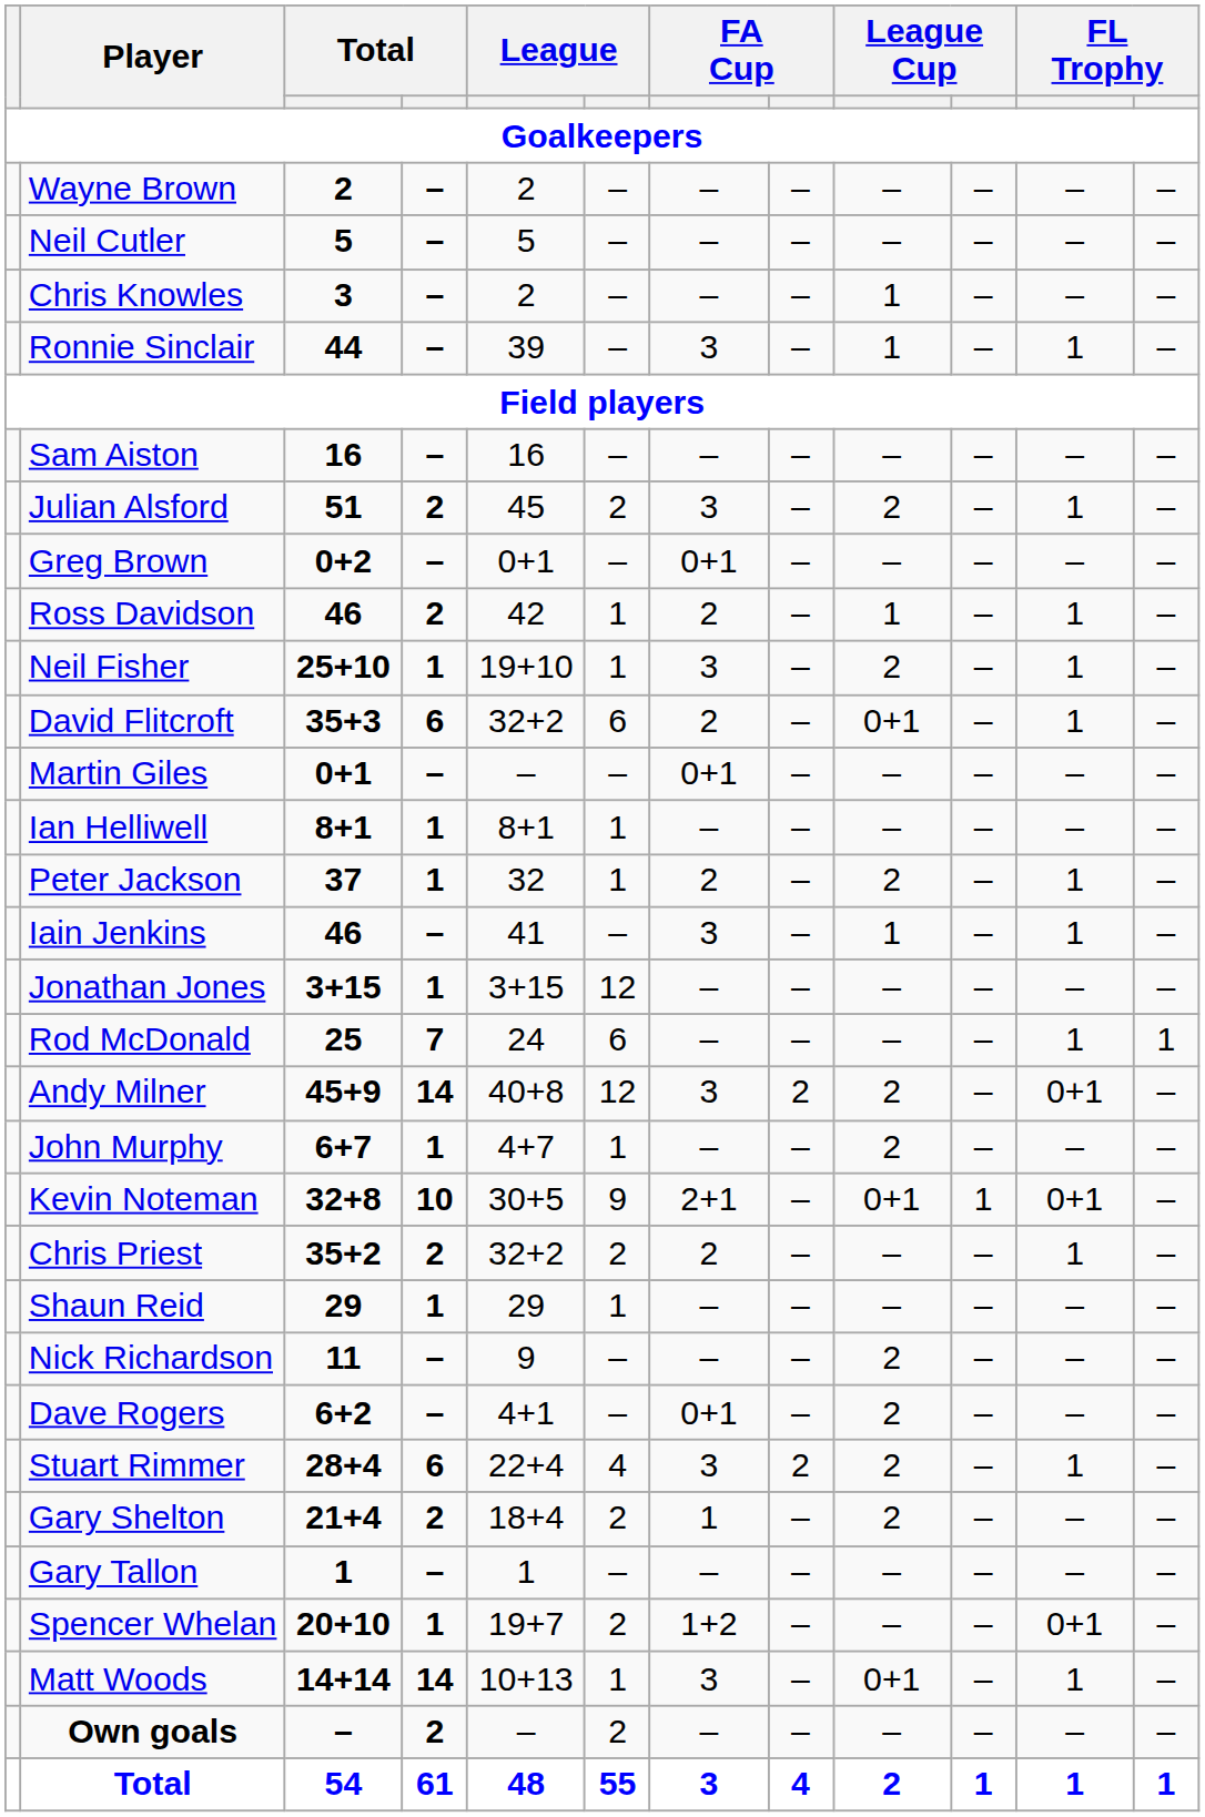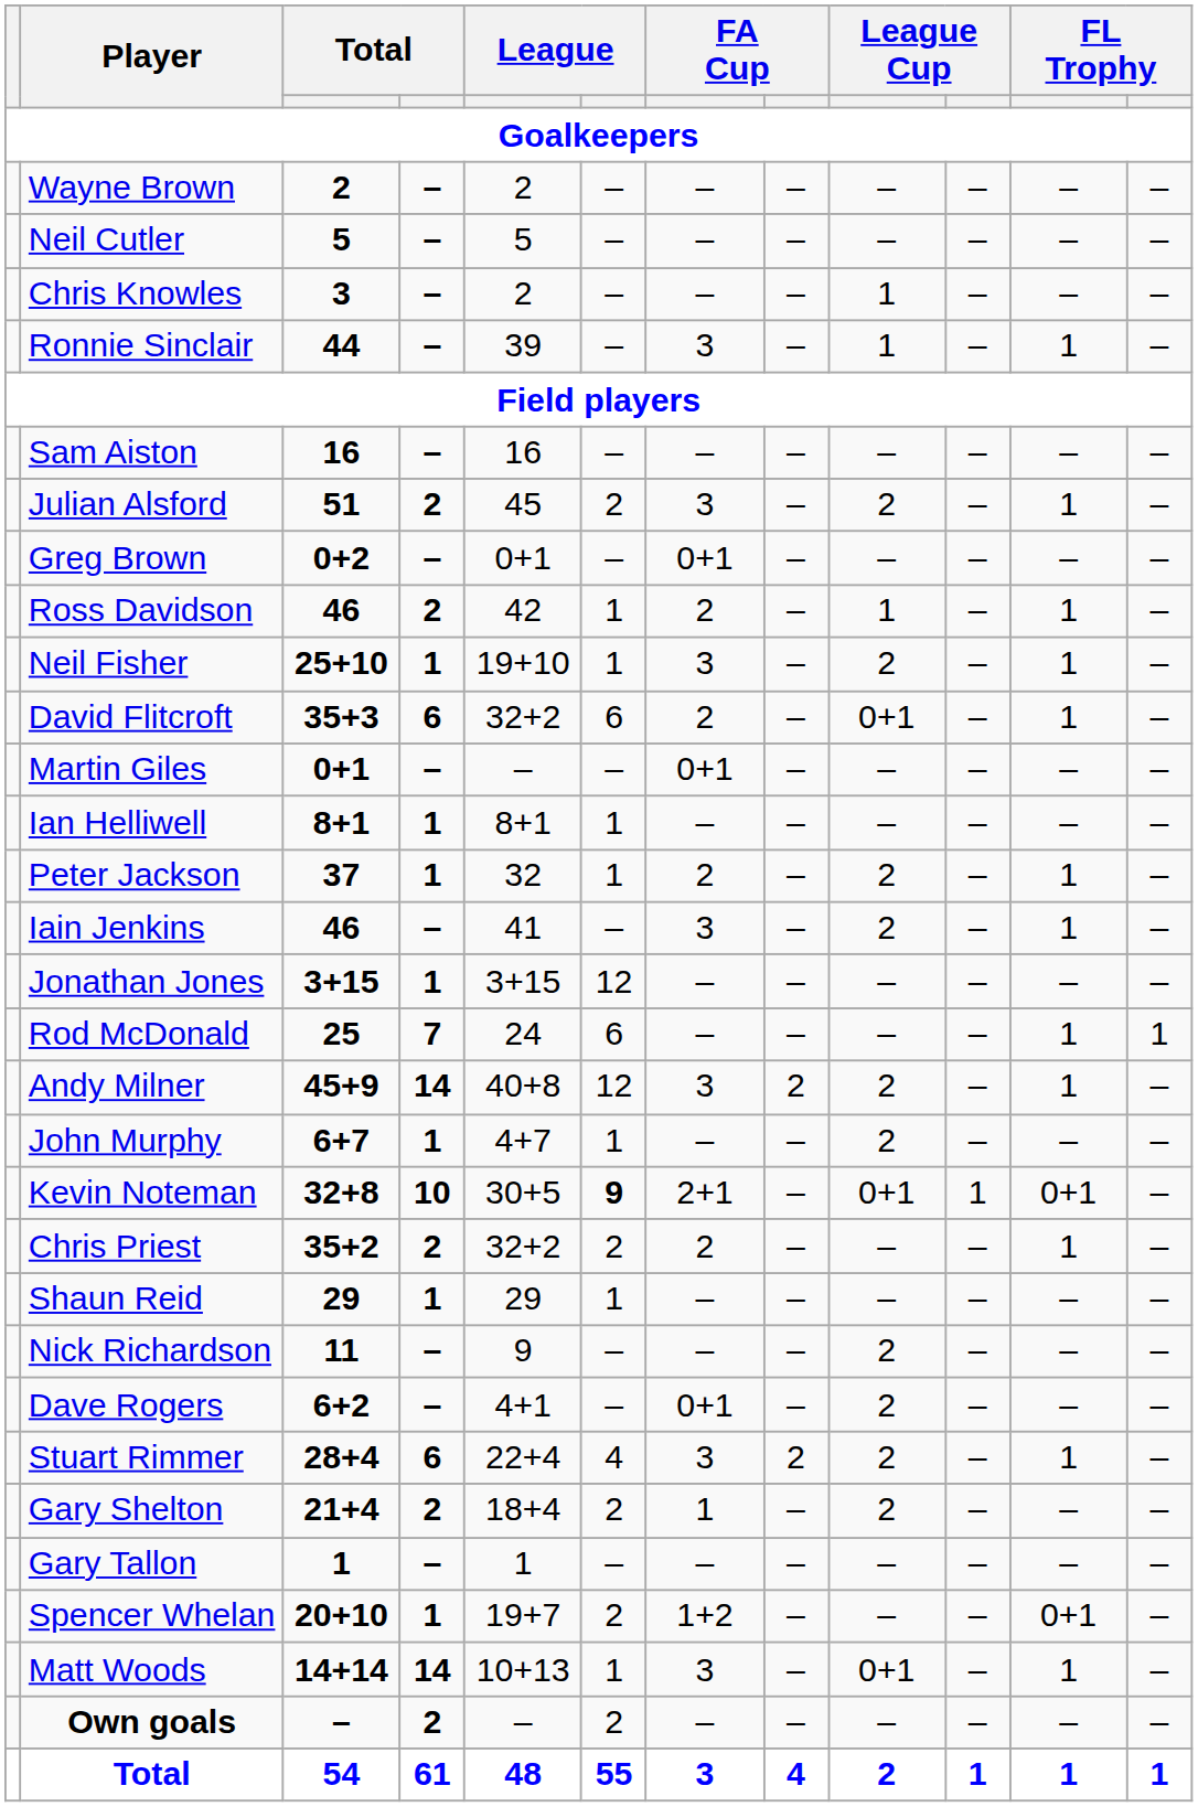 <table class="wikitable"  style="text-align:center;">
 <tr>
 <th rowspan="2" style="font-size:80%;"></th>
 <th rowspan="2">Player</th>
 <th colspan="2">Total</th>
 <th colspan="2"><a href='#'>League</a></th>
 <th colspan="2"><a href='#'>FA<br>Cup</a></th>
 <th colspan="2"><a href='#'>League<br>Cup</a></th>
 <th colspan="2"><a href='#'>FL<br>Trophy</a></th>
 </tr>
 <tr>
 <th style="width: 50px; font-size:80%;"></th>
 <th style="width: 25px; font-size:80%;"></th>
 <th style="width: 50px; font-size:80%;"></th>
 <th style="width: 25px; font-size:80%;"></th>
 <th style="width: 50px; font-size:80%;"></th>
 <th style="width: 25px; font-size:80%;"></th>
 <th style="width: 50px; font-size:80%;"></th>
 <th style="width: 25px; font-size:80%;"></th>
 <th style="width: 50px; font-size:80%;"></th>
 <th style="width: 25px; font-size:80%;"></th>
 </tr>
 <tr>
 <td colspan="12" style="background:white; color:blue; text-align:center;"><strong>Goalkeepers</strong></td>
 </tr>
 <tr>
 <td></td>
 <td style="text-align:left;"><a href='#'>Wayne Brown</a></td>
 <td><strong>2</strong></td>
 <td><strong>–</strong></td>
 <td>2</td>
 <td>–</td>
 <td>–</td>
 <td>–</td>
 <td>–</td>
 <td>–</td>
 <td>–</td>
 <td>–</td>
 </tr>
 <tr>
 <td></td>
 <td style="text-align:left;"><a href='#'>Neil Cutler</a></td>
 <td><strong>5</strong></td>
 <td><strong>–</strong></td>
 <td>5</td>
 <td>–</td>
 <td>–</td>
 <td>–</td>
 <td>–</td>
 <td>–</td>
 <td>–</td>
 <td>–</td>
 </tr>
 <tr>
 <td></td>
 <td style="text-align:left;"><a href='#'>Chris Knowles</a></td>
 <td><strong>3</strong></td>
 <td><strong>–</strong></td>
 <td>2</td>
 <td>–</td>
 <td>–</td>
 <td>–</td>
 <td>1</td>
 <td>–</td>
 <td>–</td>
 <td>–</td>
 </tr>
 <tr>
 <td></td>
 <td style="text-align:left;"><a href='#'>Ronnie Sinclair</a></td>
 <td><strong>44</strong></td>
 <td><strong>–</strong></td>
 <td>39</td>
 <td>–</td>
 <td>3</td>
 <td>–</td>
 <td>1</td>
 <td>–</td>
 <td>1</td>
 <td>–</td>
 </tr>
 <tr>
 <td colspan="12" style="background:white; color:blue; text-align:center;"><strong>Field players</strong></td>
 </tr>
 <tr>
 <td></td>
 <td style="text-align:left;"><a href='#'>Sam Aiston</a></td>
 <td><strong>16</strong></td>
 <td><strong>–</strong></td>
 <td>16</td>
 <td>–</td>
 <td>–</td>
 <td>–</td>
 <td>–</td>
 <td>–</td>
 <td>–</td>
 <td>–</td>
 </tr>
 <tr>
 <td></td>
 <td style="text-align:left;"><a href='#'>Julian Alsford</a></td>
 <td><strong>51</strong></td>
 <td><strong>2</strong></td>
 <td>45</td>
 <td>2</td>
 <td>3</td>
 <td>–</td>
 <td>2</td>
 <td>–</td>
 <td>1</td>
 <td>–</td>
 </tr>
 <tr>
 <td></td>
 <td style="text-align:left;"><a href='#'>Greg Brown</a></td>
 <td><strong>0+2</strong></td>
 <td><strong>–</strong></td>
 <td>0+1</td>
 <td>–</td>
 <td>0+1</td>
 <td>–</td>
 <td>–</td>
 <td>–</td>
 <td>–</td>
 <td>–</td>
 </tr>
 <tr>
 <td></td>
 <td style="text-align:left;"><a href='#'>Ross Davidson</a></td>
 <td><strong>46</strong></td>
 <td><strong>2</strong></td>
 <td>42</td>
 <td>1</td>
 <td>2</td>
 <td>–</td>
 <td>1</td>
 <td>–</td>
 <td>1</td>
 <td>–</td>
 </tr>
 <tr>
 <td></td>
 <td style="text-align:left;"><a href='#'>Neil Fisher</a></td>
 <td><strong>25+10</strong></td>
 <td><strong>1</strong></td>
 <td>19+10</td>
 <td>1</td>
 <td>3</td>
 <td>–</td>
 <td>2</td>
 <td>–</td>
 <td>1</td>
 <td>–</td>
 </tr>
 <tr>
 <td></td>
 <td style="text-align:left;"><a href='#'>David Flitcroft</a></td>
 <td><strong>35+3</strong></td>
 <td><strong>6</strong></td>
 <td>32+2</td>
 <td>6</td>
 <td>2</td>
 <td>–</td>
 <td>0+1</td>
 <td>–</td>
 <td>1</td>
 <td>–</td>
 </tr>
 <tr>
 <td></td>
 <td style="text-align:left;"><a href='#'>Martin Giles</a></td>
 <td><strong>0+1</strong></td>
 <td><strong>–</strong></td>
 <td>–</td>
 <td>–</td>
 <td>0+1</td>
 <td>–</td>
 <td>–</td>
 <td>–</td>
 <td>–</td>
 <td>–</td>
 </tr>
 <tr>
 <td></td>
 <td style="text-align:left;"><a href='#'>Ian Helliwell</a></td>
 <td><strong>8+1</strong></td>
 <td><strong>1</strong></td>
 <td>8+1</td>
 <td>1</td>
 <td>–</td>
 <td>–</td>
 <td>–</td>
 <td>–</td>
 <td>–</td>
 <td>–</td>
 </tr>
 <tr>
 <td></td>
 <td style="text-align:left;"><a href='#'>Peter Jackson</a></td>
 <td><strong>37</strong></td>
 <td><strong>1</strong></td>
 <td>32</td>
 <td>1</td>
 <td>2</td>
 <td>–</td>
 <td>2</td>
 <td>–</td>
 <td>1</td>
 <td>–</td>
 </tr>
 <tr>
 <td></td>
 <td style="text-align:left;"><a href='#'>Iain Jenkins</a></td>
 <td><strong>46</strong></td>
 <td><strong>–</strong></td>
 <td>41</td>
 <td>–</td>
 <td>3</td>
 <td>–</td>
-<td>1</td>
+<td>2</td>
 <td>–</td>
 <td>1</td>
 <td>–</td>
 </tr>
 <tr>
 <td></td>
 <td style="text-align:left;"><a href='#'>Jonathan Jones</a></td>
 <td><strong>3+15</strong></td>
 <td><strong>1</strong></td>
 <td>3+15</td>
 <td>12</td>
 <td>–</td>
 <td>–</td>
 <td>–</td>
 <td>–</td>
 <td>–</td>
 <td>–</td>
 </tr>
 <tr>
 <td></td>
 <td style="text-align:left;"><a href='#'>Rod McDonald</a></td>
 <td><strong>25</strong></td>
 <td><strong>7</strong></td>
 <td>24</td>
 <td>6</td>
 <td>–</td>
 <td>–</td>
 <td>–</td>
 <td>–</td>
 <td>1</td>
 <td>1</td>
 </tr>
 <tr>
 <td></td>
 <td style="text-align:left;"><a href='#'>Andy Milner</a></td>
 <td><strong>45+9</strong></td>
 <td><strong>14</strong></td>
 <td>40+8</td>
 <td>12</td>
 <td>3</td>
 <td>2</td>
 <td>2</td>
 <td>–</td>
-<td>0+1</td>
+<td>1</td>
 <td>–</td>
 </tr>
 <tr>
 <td></td>
 <td style="text-align:left;"><a href='#'>John Murphy</a></td>
 <td><strong>6+7</strong></td>
 <td><strong>1</strong></td>
 <td>4+7</td>
 <td>1</td>
 <td>–</td>
 <td>–</td>
 <td>2</td>
 <td>–</td>
 <td>–</td>
 <td>–</td>
 </tr>
 <tr>
 <td></td>
 <td style="text-align:left;"><a href='#'>Kevin Noteman</a></td>
 <td><strong>32+8</strong></td>
 <td><strong>10</strong></td>
 <td>30+5</td>
-<td>9</td>
+<td><strong>9</strong></td>
 <td>2+1</td>
 <td>–</td>
 <td>0+1</td>
 <td>1</td>
 <td>0+1</td>
 <td>–</td>
 </tr>
 <tr>
 <td></td>
 <td style="text-align:left;"><a href='#'>Chris Priest</a></td>
 <td><strong>35+2</strong></td>
 <td><strong>2</strong></td>
 <td>32+2</td>
 <td>2</td>
 <td>2</td>
 <td>–</td>
 <td>–</td>
 <td>–</td>
 <td>1</td>
 <td>–</td>
 </tr>
 <tr>
 <td></td>
 <td style="text-align:left;"><a href='#'>Shaun Reid</a></td>
 <td><strong>29</strong></td>
 <td><strong>1</strong></td>
 <td>29</td>
 <td>1</td>
 <td>–</td>
 <td>–</td>
 <td>–</td>
 <td>–</td>
 <td>–</td>
 <td>–</td>
 </tr>
 <tr>
 <td></td>
 <td style="text-align:left;"><a href='#'>Nick Richardson</a></td>
 <td><strong>11</strong></td>
 <td><strong>–</strong></td>
 <td>9</td>
 <td>–</td>
 <td>–</td>
 <td>–</td>
 <td>2</td>
 <td>–</td>
 <td>–</td>
 <td>–</td>
 </tr>
 <tr>
 <td></td>
 <td style="text-align:left;"><a href='#'>Dave Rogers</a></td>
 <td><strong>6+2</strong></td>
 <td><strong>–</strong></td>
 <td>4+1</td>
 <td>–</td>
 <td>0+1</td>
 <td>–</td>
 <td>2</td>
 <td>–</td>
 <td>–</td>
 <td>–</td>
 </tr>
 <tr>
 <td></td>
 <td style="text-align:left;"><a href='#'>Stuart Rimmer</a></td>
 <td><strong>28+4</strong></td>
 <td><strong>6</strong></td>
 <td>22+4</td>
 <td>4</td>
 <td>3</td>
 <td>2</td>
 <td>2</td>
 <td>–</td>
 <td>1</td>
 <td>–</td>
 </tr>
 <tr>
 <td></td>
 <td style="text-align:left;"><a href='#'>Gary Shelton</a></td>
 <td><strong>21+4</strong></td>
 <td><strong>2</strong></td>
 <td>18+4</td>
 <td>2</td>
 <td>1</td>
 <td>–</td>
 <td>2</td>
 <td>–</td>
 <td>–</td>
 <td>–</td>
 </tr>
 <tr>
 <td></td>
 <td style="text-align:left;"><a href='#'>Gary Tallon</a></td>
 <td><strong>1</strong></td>
 <td><strong>–</strong></td>
 <td>1</td>
 <td>–</td>
 <td>–</td>
 <td>–</td>
 <td>–</td>
 <td>–</td>
 <td>–</td>
 <td>–</td>
 </tr>
 <tr>
 <td></td>
 <td style="text-align:left;"><a href='#'>Spencer Whelan</a></td>
 <td><strong>20+10</strong></td>
 <td><strong>1</strong></td>
 <td>19+7</td>
 <td>2</td>
 <td>1+2</td>
 <td>–</td>
 <td>–</td>
 <td>–</td>
 <td>0+1</td>
 <td>–</td>
 </tr>
 <tr>
 <td></td>
 <td style="text-align:left;"><a href='#'>Matt Woods</a></td>
 <td><strong>14+14</strong></td>
 <td><strong>14</strong></td>
 <td>10+13</td>
 <td>1</td>
 <td>3</td>
 <td>–</td>
 <td>0+1</td>
 <td>–</td>
 <td>1</td>
 <td>–</td>
 </tr>
 <tr>
 <td></td>
 <td><strong>Own goals</strong></td>
 <td><strong>–</strong></td>
 <td><strong>2</strong></td>
 <td>–</td>
 <td>2</td>
 <td>–</td>
 <td>–</td>
 <td>–</td>
 <td>–</td>
 <td>–</td>
 <td>–</td>
 </tr>
 <tr style="background:white; color:blue; text-align:center;">
 <td></td>
 <td><strong>Total</strong></td>
 <td><strong>54</strong></td>
 <td><strong>61</strong></td>
 <td><strong>48</strong></td>
 <td><strong>55</strong></td>
 <td><strong>3</strong></td>
 <td><strong>4</strong></td>
 <td><strong>2</strong></td>
 <td><strong>1</strong></td>
 <td><strong>1</strong></td>
 <td><strong>1</strong></td>
 </tr>
 </table>
